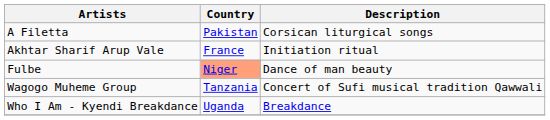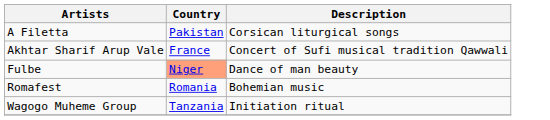 <table class="wikitable">
 <tr>
 <th>Artists</th>
 <th>Country</th>
 <th>Description</th>
 </tr>
 <tr>
 <td>A Filetta</td>
 <td><a href='#'>Pakistan</a></td>
 <td>Corsican liturgical songs</td>
 </tr>
 <tr>
 <td>Akhtar Sharif Arup Vale</td>
 <td><a href='#'>France</a></td>
-<td>Initiation ritual</td>
+<td>Concert of Sufi musical tradition Qawwali</td>
 </tr>
 <tr>
 <td>Fulbe</td>
 <td style="background: lightsalmon;"><a href='#'>Niger</a></td>
 <td>Dance of man beauty</td>
 </tr>
 <tr>
+<td>Romafest</td>
+<td><a href='#'>Romania</a></td>
+<td>Bohemian music</td>
+</tr>
+<tr>
 <td>Wagogo Muheme Group</td>
 <td><a href='#'>Tanzania</a></td>
-<td>Concert of Sufi musical tradition Qawwali</td>
-</tr>
-<tr>
-<td>Who I Am - Kyendi Breakdance</td>
-<td><a href='#'>Uganda</a></td>
-<td><a href='#'>Breakdance</a></td>
+<td>Initiation ritual</td>
 </tr>
 <tr>
 </tr>
 </table>
